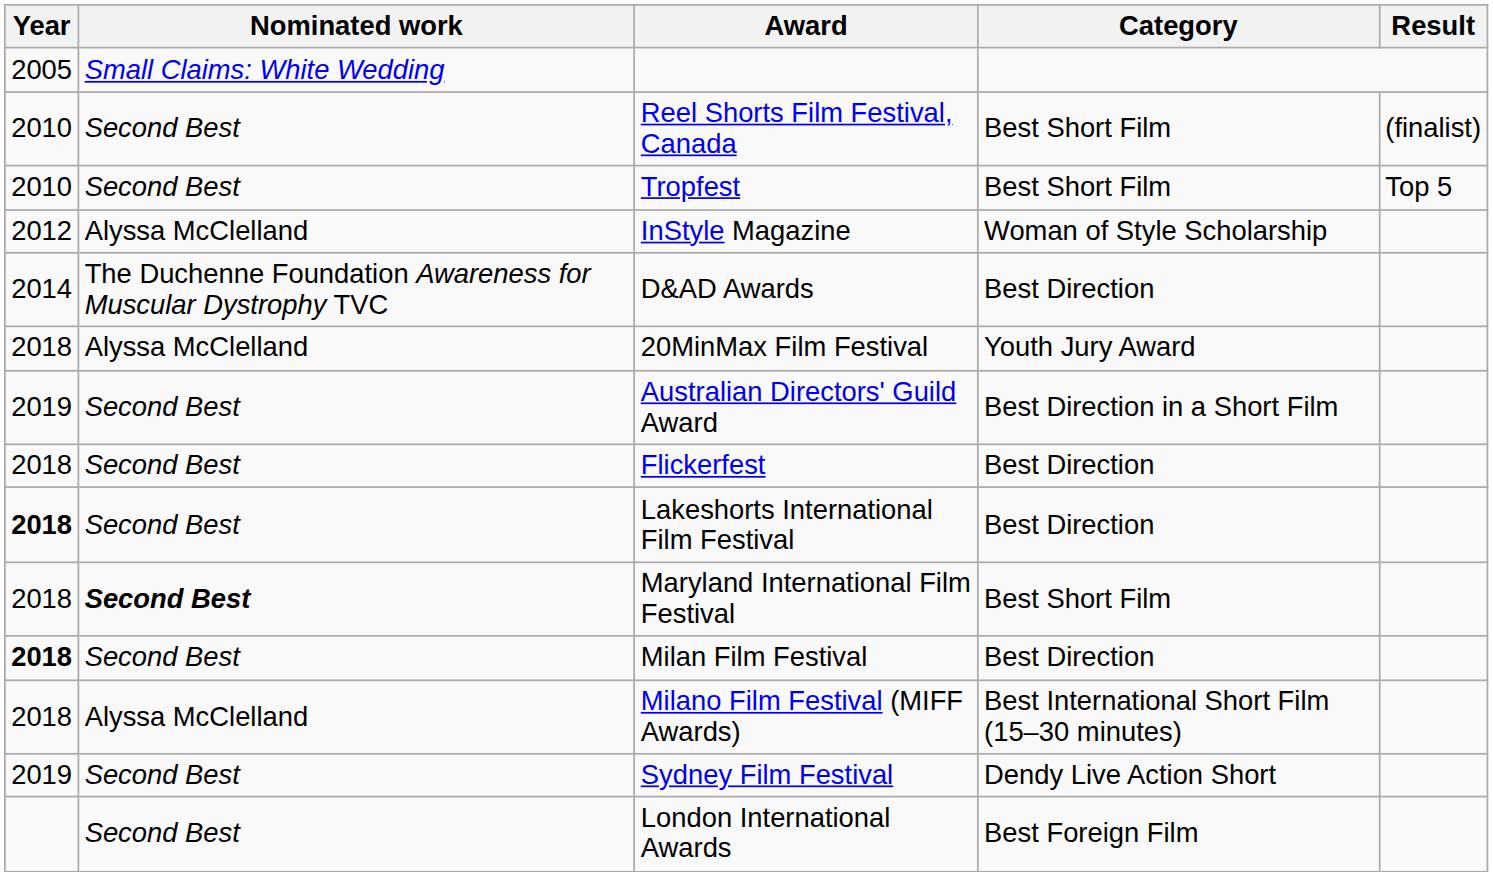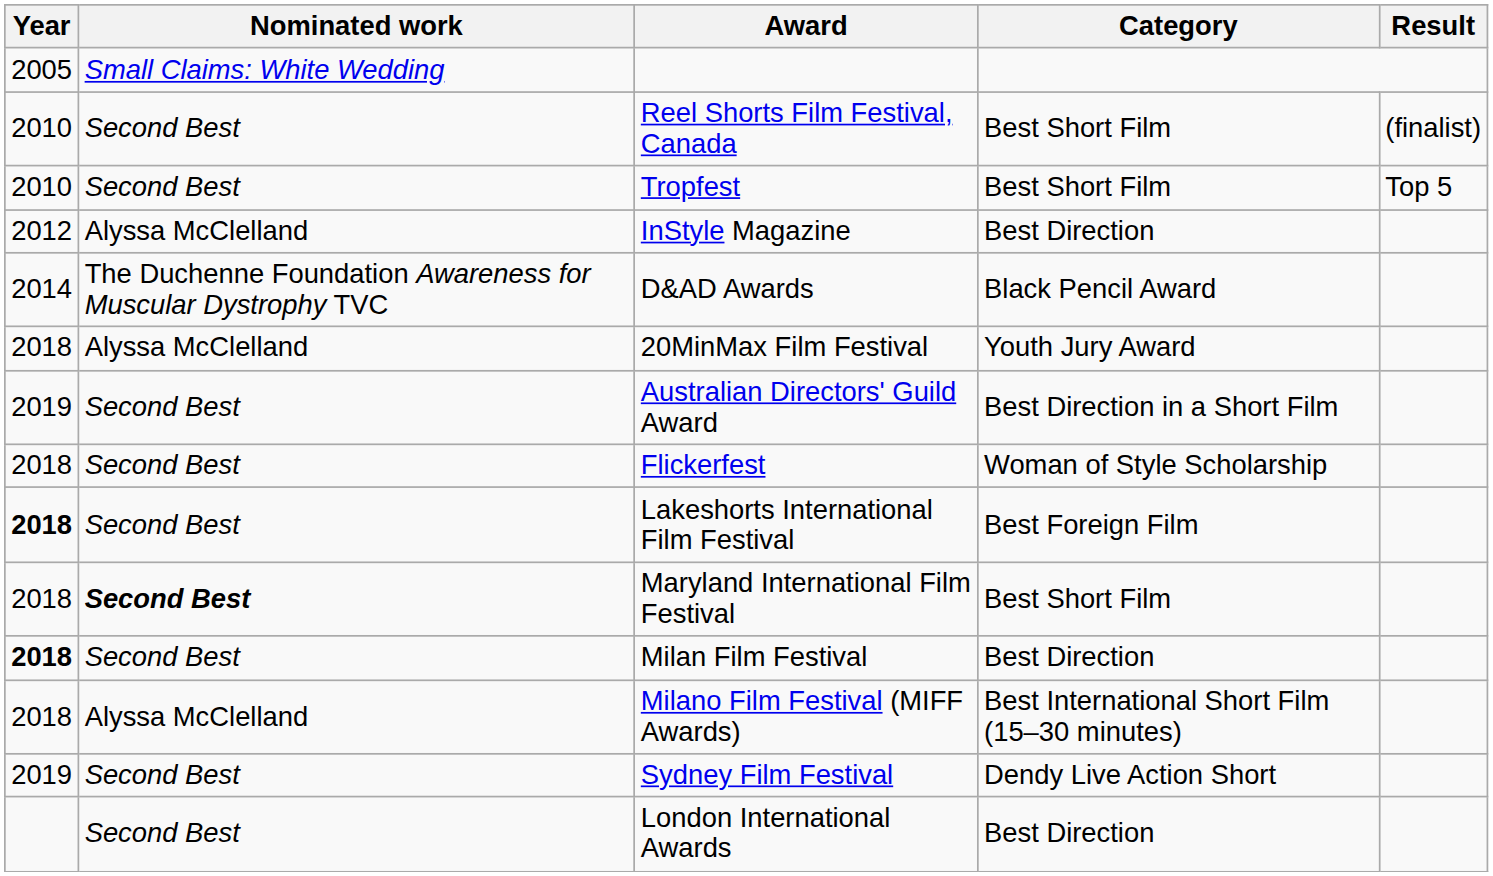 <table class="wikitable sortable">
 <tr>
 <th>Year</th>
 <th>Nominated work</th>
 <th>Award</th>
 <th>Category</th>
 <th>Result</th>
 </tr>
 <tr>
 <td>2005</td>
 <td><em><a href='#'>Small Claims: White Wedding</a></em></td>
 <td><br></td>
 </tr>
 <tr>
 <td>2010</td>
 <td><em>Second Best</em></td>
 <td><a href='#'>Reel Shorts Film Festival, Canada</a></td>
 <td>Best Short Film</td>
 <td> (finalist)</td>
 </tr>
 <tr>
 <td>2010</td>
 <td><em>Second Best</em></td>
 <td><a href='#'>Tropfest</a></td>
 <td>Best Short Film</td>
 <td>Top 5</td>
 </tr>
 <tr>
 <td>2012</td>
 <td>Alyssa McClelland</td>
 <td><a href='#'>InStyle</a> Magazine</td>
-<td>Woman of Style Scholarship</td>
+<td>Best Direction</td>
 <td></td>
 </tr>
 <tr>
 <td>2014</td>
 <td>The Duchenne Foundation <em>Awareness for Muscular Dystrophy</em> TVC</td>
 <td>D&AD Awards</td>
-<td>Best Direction</td>
+<td>Black Pencil Award</td>
 <td></td>
 </tr>
 <tr>
 <td>2018</td>
 <td>Alyssa McClelland</td>
 <td>20MinMax Film Festival</td>
 <td>Youth Jury Award</td>
 <td></td>
 </tr>
 <tr>
 <td>2019</td>
 <td><em>Second Best</em></td>
 <td><a href='#'>Australian Directors' Guild</a> Award</td>
 <td>Best Direction in a Short Film</td>
 <td></td>
 </tr>
 <tr>
 <td>2018</td>
 <td><em>Second Best</em></td>
 <td><a href='#'>Flickerfest</a></td>
-<td>Best Direction</td>
+<td>Woman of Style Scholarship</td>
 <td></td>
 </tr>
 <tr>
 <td><strong>2018</strong></td>
 <td><em>Second Best</em></td>
 <td>Lakeshorts International Film Festival</td>
-<td>Best Direction</td>
+<td>Best Foreign Film</td>
 <td></td>
 </tr>
 <tr>
 <td>2018</td>
 <td><strong><em>Second Best</em></strong></td>
 <td>Maryland International Film Festival</td>
 <td>Best Short Film</td>
 <td></td>
 </tr>
 <tr>
 <td><strong>2018</strong></td>
 <td><em>Second Best</em></td>
 <td>Milan Film Festival</td>
 <td>Best Direction</td>
 <td></td>
 </tr>
 <tr>
 <td>2018</td>
 <td>Alyssa McClelland</td>
 <td><a href='#'>Milano Film Festival</a> (MIFF Awards)</td>
 <td>Best International Short Film (15–30 minutes)</td>
 <td></td>
 </tr>
 <tr>
 <td>2019</td>
 <td><em>Second Best</em></td>
 <td><a href='#'>Sydney Film Festival</a></td>
 <td>Dendy Live Action Short</td>
 <td></td>
 </tr>
 <tr>
 <td></td>
 <td><em>Second Best</em></td>
 <td>London International Awards</td>
-<td>Best Foreign Film</td>
+<td>Best Direction</td>
 <td></td>
 </tr>
 </table>
